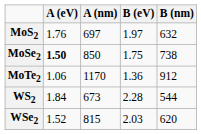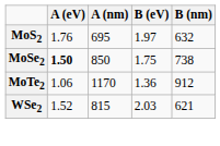 <table class=wikitable alternance align=right>
 <tr>
 <td></td>
 <th scope="col">A (eV)</th>
 <th scope="col">A (nm)</th>
 <th scope="col">B (eV)</th>
 <th scope="col">B (nm)</th>
 </tr>
 <tr>
 <th scope="row">MoS<sub>2</sub></th>
 <td>1.76</td>
-<td>697</td>
+<td>695</td>
 <td>1.97</td>
 <td>632</td>
 </tr>
 <tr>
 <th scope="row">MoSe<sub>2</sub></th>
 <td><strong>1.50</strong></td>
 <td>850</td>
 <td>1.75</td>
 <td>738</td>
 </tr>
 <tr>
 <th scope="row">MoTe<sub>2</sub></th>
 <td>1.06</td>
 <td>1170</td>
 <td>1.36</td>
 <td>912</td>
 </tr>
 <tr>
-<th scope="row">WS<sub>2</sub></th>
-<td>1.84</td>
-<td>673</td>
-<td>2.28</td>
-<td>544</td>
-</tr>
-<tr>
 <th scope="row">WSe<sub>2</sub></th>
 <td>1.52</td>
 <td>815</td>
 <td>2.03</td>
-<td>620</td>
+<td>621</td>
 </tr>
 </table>
